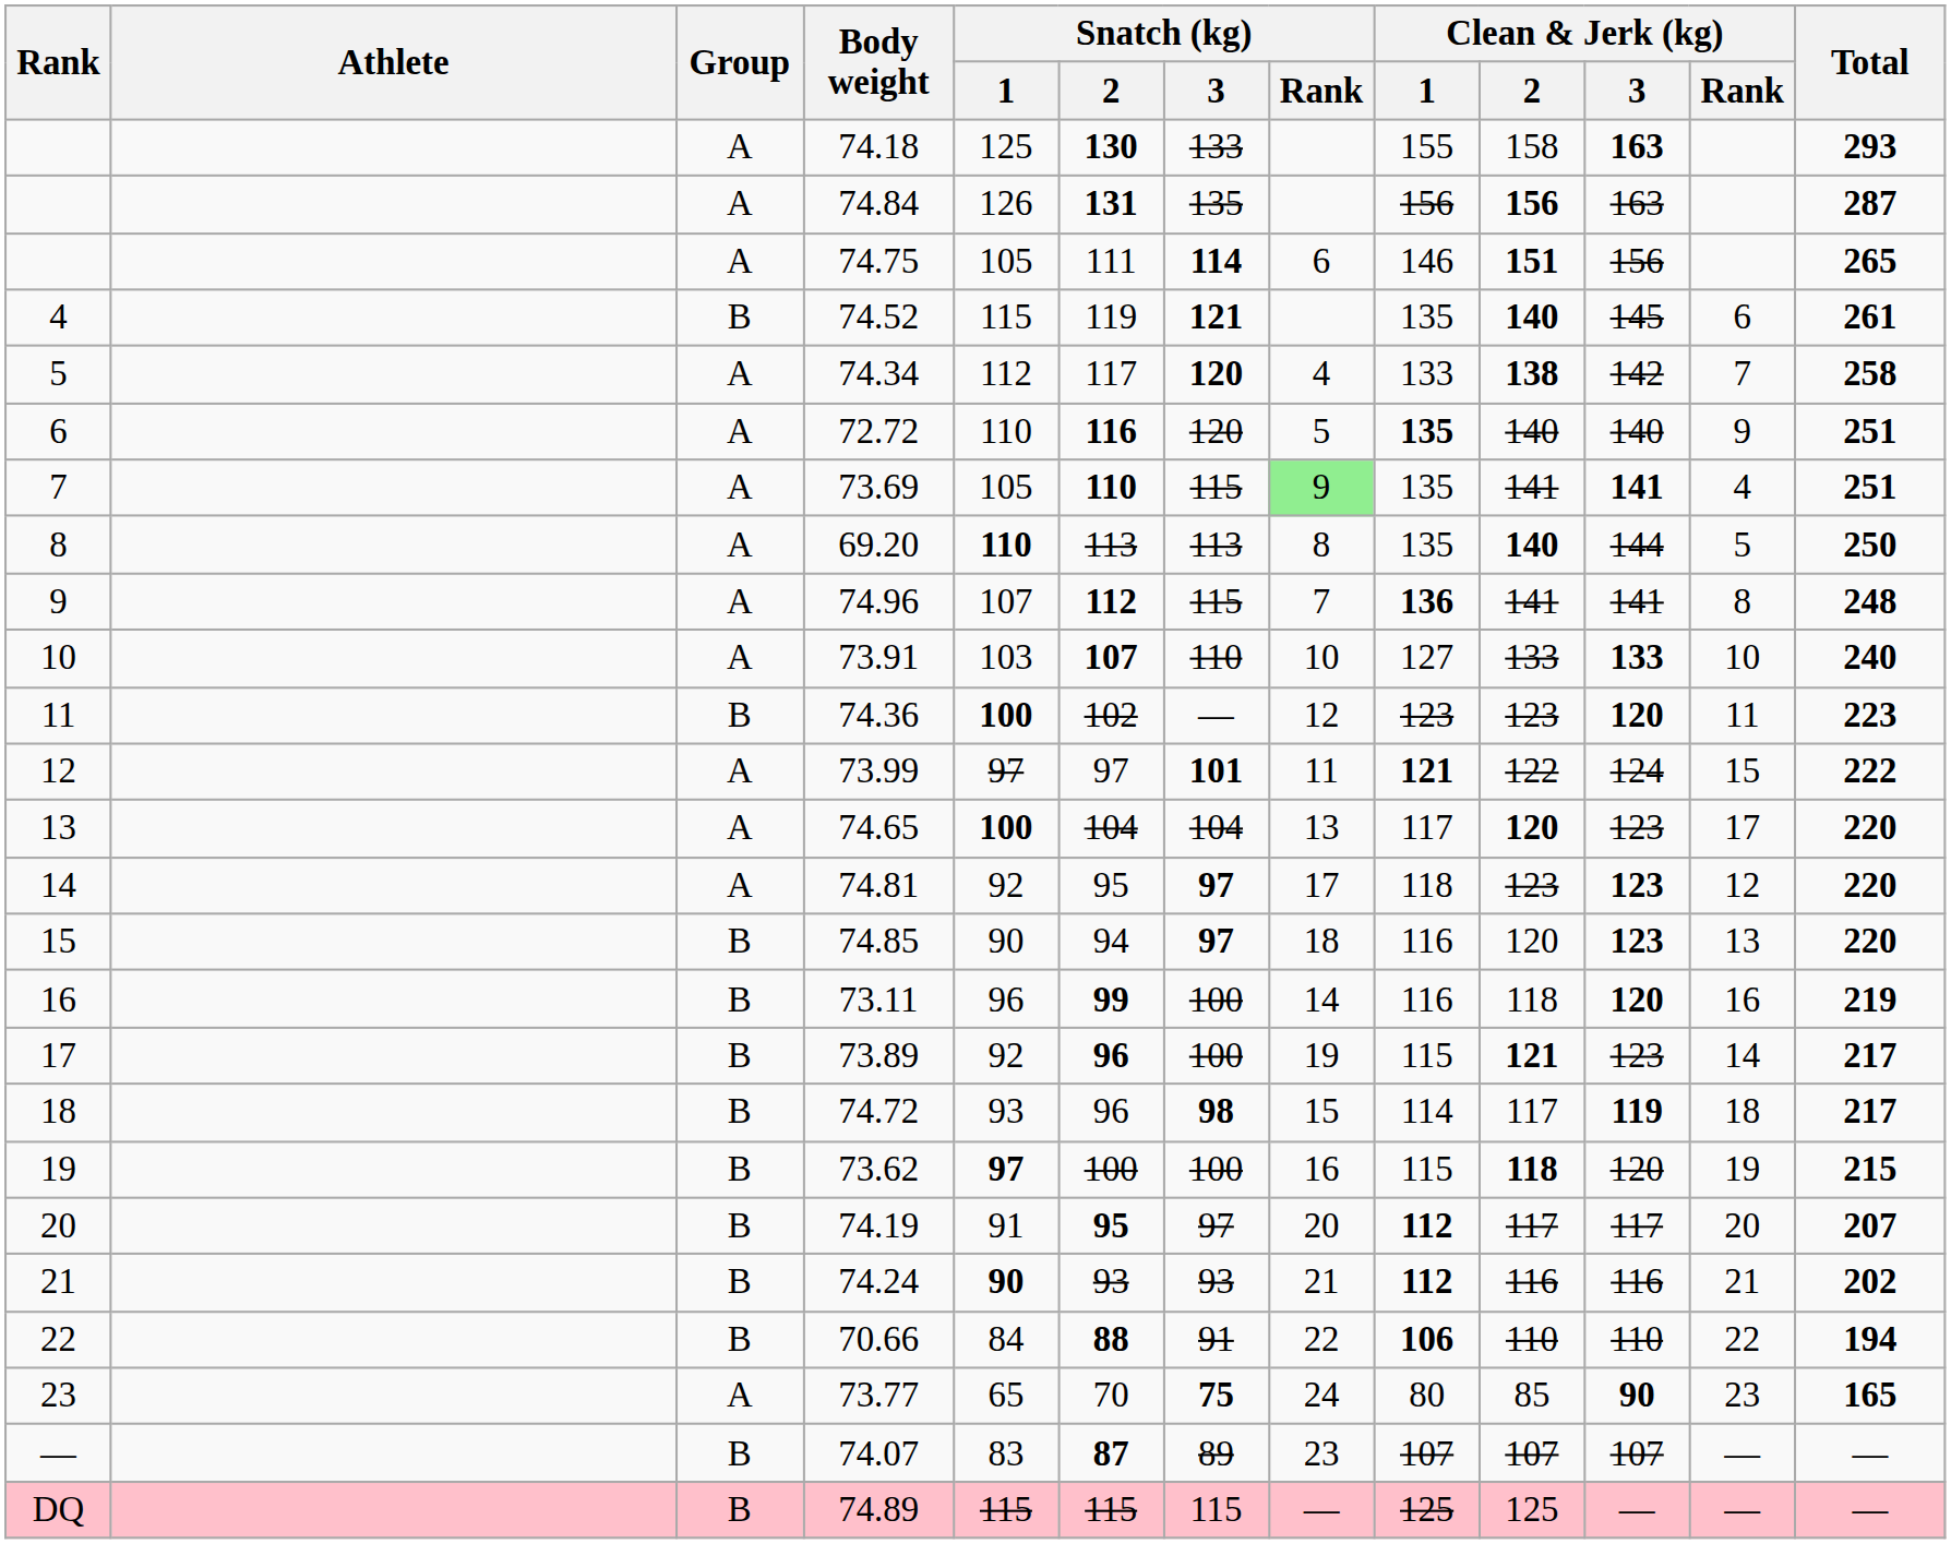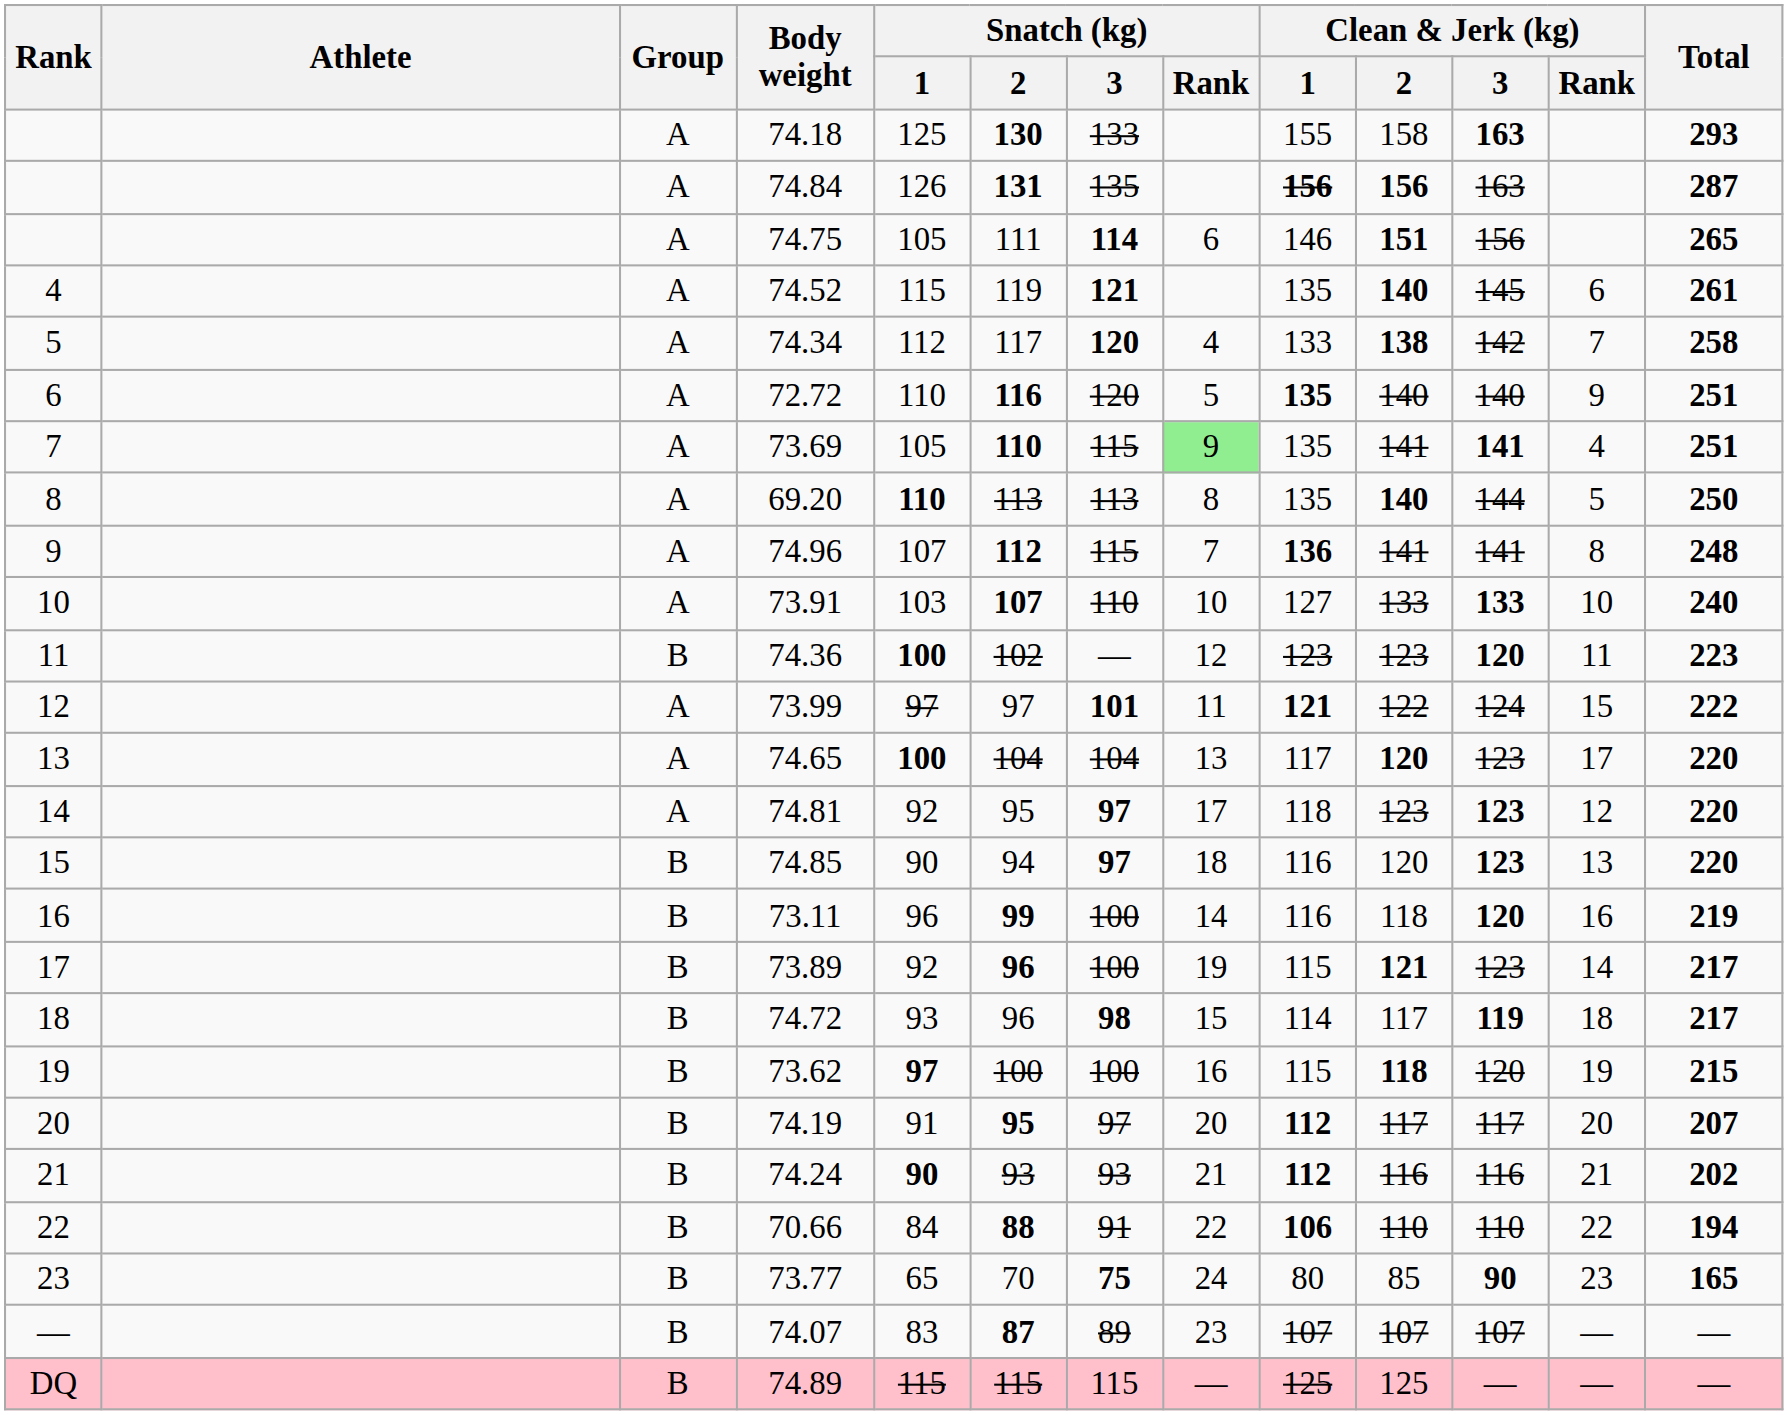 <table class = "wikitable" style="text-align:center;">
 <tr>
 <th rowspan=2 width=40>Rank</th>
 <th rowspan=2 width=250>Athlete</th>
 <th rowspan=2 width=50>Group</th>
 <th rowspan=2 width=60>Body weight</th>
 <th colspan=4>Snatch (kg)</th>
 <th colspan=4>Clean & Jerk (kg)</th>
 <th rowspan=2 width=60>Total</th>
 </tr>
 <tr>
 <th width=40>1</th>
 <th width=40>2</th>
 <th width=40>3</th>
 <th width=40>Rank</th>
 <th width=40>1</th>
 <th width=40>2</th>
 <th width=40>3</th>
 <th width=40>Rank</th>
 </tr>
 <tr>
 <td></td>
 <td align=left></td>
 <td>A</td>
 <td>74.18</td>
 <td>125</td>
 <td><strong>130</strong></td>
 <td><s>133</s></td>
 <td></td>
 <td>155</td>
 <td>158</td>
 <td><strong>163</strong></td>
 <td></td>
 <td><strong>293</strong></td>
 </tr>
 <tr>
 <td></td>
 <td align=left></td>
 <td>A</td>
 <td>74.84</td>
 <td>126</td>
 <td><strong>131</strong></td>
 <td><s>135</s></td>
 <td></td>
-<td><s>156</s></td>
+<td><strong><s>156</s></strong></td>
 <td><strong>156</strong></td>
 <td><s>163</s></td>
 <td></td>
 <td><strong>287</strong></td>
 </tr>
 <tr>
 <td></td>
 <td align=left></td>
 <td>A</td>
 <td>74.75</td>
 <td>105</td>
 <td>111</td>
 <td><strong>114</strong></td>
 <td>6</td>
 <td>146</td>
 <td><strong>151</strong></td>
 <td><s>156</s></td>
 <td></td>
 <td><strong>265</strong></td>
 </tr>
 <tr>
 <td>4</td>
 <td align=left></td>
-<td>B</td>
+<td>A</td>
 <td>74.52</td>
 <td>115</td>
 <td>119</td>
 <td><strong>121</strong></td>
 <td></td>
 <td>135</td>
 <td><strong>140</strong></td>
 <td><s>145</s></td>
 <td>6</td>
 <td><strong>261</strong></td>
 </tr>
 <tr>
 <td>5</td>
 <td align=left></td>
 <td>A</td>
 <td>74.34</td>
 <td>112</td>
 <td>117</td>
 <td><strong>120</strong></td>
 <td>4</td>
 <td>133</td>
 <td><strong>138</strong></td>
 <td><s>142</s></td>
 <td>7</td>
 <td><strong>258</strong></td>
 </tr>
 <tr>
 <td>6</td>
 <td align=left></td>
 <td>A</td>
 <td>72.72</td>
 <td>110</td>
 <td><strong>116</strong></td>
 <td><s>120</s></td>
 <td>5</td>
 <td><strong>135</strong></td>
 <td><s>140</s></td>
 <td><s>140</s></td>
 <td>9</td>
 <td><strong>251</strong></td>
 </tr>
 <tr>
 <td>7</td>
 <td align=left></td>
 <td>A</td>
 <td>73.69</td>
 <td>105</td>
 <td><strong>110</strong></td>
 <td><s>115</s></td>
 <td style="background: lightgreen;">9</td>
 <td>135</td>
 <td><s>141</s></td>
 <td><strong>141</strong></td>
 <td>4</td>
 <td><strong>251</strong></td>
 </tr>
 <tr>
 <td>8</td>
 <td align=left></td>
 <td>A</td>
 <td>69.20</td>
 <td><strong>110</strong></td>
 <td><s>113</s></td>
 <td><s>113</s></td>
 <td>8</td>
 <td>135</td>
 <td><strong>140</strong></td>
 <td><s>144</s></td>
 <td>5</td>
 <td><strong>250</strong></td>
 </tr>
 <tr>
 <td>9</td>
 <td align=left></td>
 <td>A</td>
 <td>74.96</td>
 <td>107</td>
 <td><strong>112</strong></td>
 <td><s>115</s></td>
 <td>7</td>
 <td><strong>136</strong></td>
 <td><s>141</s></td>
 <td><s>141</s></td>
 <td>8</td>
 <td><strong>248</strong></td>
 </tr>
 <tr>
 <td>10</td>
 <td align=left></td>
 <td>A</td>
 <td>73.91</td>
 <td>103</td>
 <td><strong>107</strong></td>
 <td><s>110</s></td>
 <td>10</td>
 <td>127</td>
 <td><s>133</s></td>
 <td><strong>133</strong></td>
 <td>10</td>
 <td><strong>240</strong></td>
 </tr>
 <tr>
 <td>11</td>
 <td align=left></td>
 <td>B</td>
 <td>74.36</td>
 <td><strong>100</strong></td>
 <td><s>102</s></td>
 <td>—</td>
 <td>12</td>
 <td><s>123</s></td>
 <td><s>123</s></td>
 <td><strong>120</strong></td>
 <td>11</td>
 <td><strong>223</strong></td>
 </tr>
 <tr>
 <td>12</td>
 <td align=left></td>
 <td>A</td>
 <td>73.99</td>
 <td><s>97</s></td>
 <td>97</td>
 <td><strong>101</strong></td>
 <td>11</td>
 <td><strong>121</strong></td>
 <td><s>122</s></td>
 <td><s>124</s></td>
 <td>15</td>
 <td><strong>222</strong></td>
 </tr>
 <tr>
 <td>13</td>
 <td align=left></td>
 <td>A</td>
 <td>74.65</td>
 <td><strong>100</strong></td>
 <td><s>104</s></td>
 <td><s>104</s></td>
 <td>13</td>
 <td>117</td>
 <td><strong>120</strong></td>
 <td><s>123</s></td>
 <td>17</td>
 <td><strong>220</strong></td>
 </tr>
 <tr>
 <td>14</td>
 <td align=left></td>
 <td>A</td>
 <td>74.81</td>
 <td>92</td>
 <td>95</td>
 <td><strong>97</strong></td>
 <td>17</td>
 <td>118</td>
 <td><s>123</s></td>
 <td><strong>123</strong></td>
 <td>12</td>
 <td><strong>220</strong></td>
 </tr>
 <tr>
 <td>15</td>
 <td align=left></td>
 <td>B</td>
 <td>74.85</td>
 <td>90</td>
 <td>94</td>
 <td><strong>97</strong></td>
 <td>18</td>
 <td>116</td>
 <td>120</td>
 <td><strong>123</strong></td>
 <td>13</td>
 <td><strong>220</strong></td>
 </tr>
 <tr>
 <td>16</td>
 <td align=left></td>
 <td>B</td>
 <td>73.11</td>
 <td>96</td>
 <td><strong>99</strong></td>
 <td><s>100</s></td>
 <td>14</td>
 <td>116</td>
 <td>118</td>
 <td><strong>120</strong></td>
 <td>16</td>
 <td><strong>219</strong></td>
 </tr>
 <tr>
 <td>17</td>
 <td align=left></td>
 <td>B</td>
 <td>73.89</td>
 <td>92</td>
 <td><strong>96</strong></td>
 <td><s>100</s></td>
 <td>19</td>
 <td>115</td>
 <td><strong>121</strong></td>
 <td><s>123</s></td>
 <td>14</td>
 <td><strong>217</strong></td>
 </tr>
 <tr>
 <td>18</td>
 <td align=left></td>
 <td>B</td>
 <td>74.72</td>
 <td>93</td>
 <td>96</td>
 <td><strong>98</strong></td>
 <td>15</td>
 <td>114</td>
 <td>117</td>
 <td><strong>119</strong></td>
 <td>18</td>
 <td><strong>217</strong></td>
 </tr>
 <tr>
 <td>19</td>
 <td align=left></td>
 <td>B</td>
 <td>73.62</td>
 <td><strong>97</strong></td>
 <td><s>100</s></td>
 <td><s>100</s></td>
 <td>16</td>
 <td>115</td>
 <td><strong>118</strong></td>
 <td><s>120</s></td>
 <td>19</td>
 <td><strong>215</strong></td>
 </tr>
 <tr>
 <td>20</td>
 <td align=left></td>
 <td>B</td>
 <td>74.19</td>
 <td>91</td>
 <td><strong>95</strong></td>
 <td><s>97</s></td>
 <td>20</td>
 <td><strong>112</strong></td>
 <td><s>117</s></td>
 <td><s>117</s></td>
 <td>20</td>
 <td><strong>207</strong></td>
 </tr>
 <tr>
 <td>21</td>
 <td align=left></td>
 <td>B</td>
 <td>74.24</td>
 <td><strong>90</strong></td>
 <td><s>93</s></td>
 <td><s>93</s></td>
 <td>21</td>
 <td><strong>112</strong></td>
 <td><s>116</s></td>
 <td><s>116</s></td>
 <td>21</td>
 <td><strong>202</strong></td>
 </tr>
 <tr>
 <td>22</td>
 <td align=left></td>
 <td>B</td>
 <td>70.66</td>
 <td>84</td>
 <td><strong>88</strong></td>
 <td><s>91</s></td>
 <td>22</td>
 <td><strong>106</strong></td>
 <td><s>110</s></td>
 <td><s>110</s></td>
 <td>22</td>
 <td><strong>194</strong></td>
 </tr>
 <tr>
 <td>23</td>
 <td align=left></td>
-<td>A</td>
+<td>B</td>
 <td>73.77</td>
 <td>65</td>
 <td>70</td>
 <td><strong>75</strong></td>
 <td>24</td>
 <td>80</td>
 <td>85</td>
 <td><strong>90</strong></td>
 <td>23</td>
 <td><strong>165</strong></td>
 </tr>
 <tr>
 <td>—</td>
 <td align=left></td>
 <td>B</td>
 <td>74.07</td>
 <td>83</td>
 <td><strong>87</strong></td>
 <td><s>89</s></td>
 <td>23</td>
 <td><s>107</s></td>
 <td><s>107</s></td>
 <td><s>107</s></td>
 <td>—</td>
 <td>—</td>
 </tr>
 <tr bgcolor=pink>
 <td>DQ</td>
 <td align=left></td>
 <td>B</td>
 <td>74.89</td>
 <td><s>115</s></td>
 <td><s>115</s></td>
 <td>115</td>
 <td>—</td>
 <td><s>125</s></td>
 <td>125</td>
 <td>—</td>
 <td>—</td>
 <td>—</td>
 </tr>
 </table>
